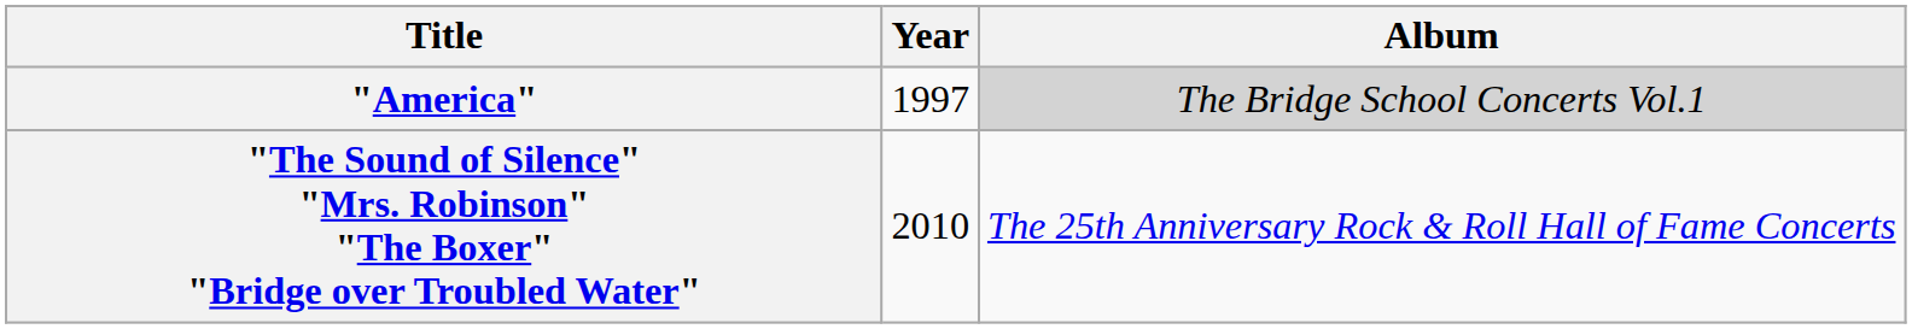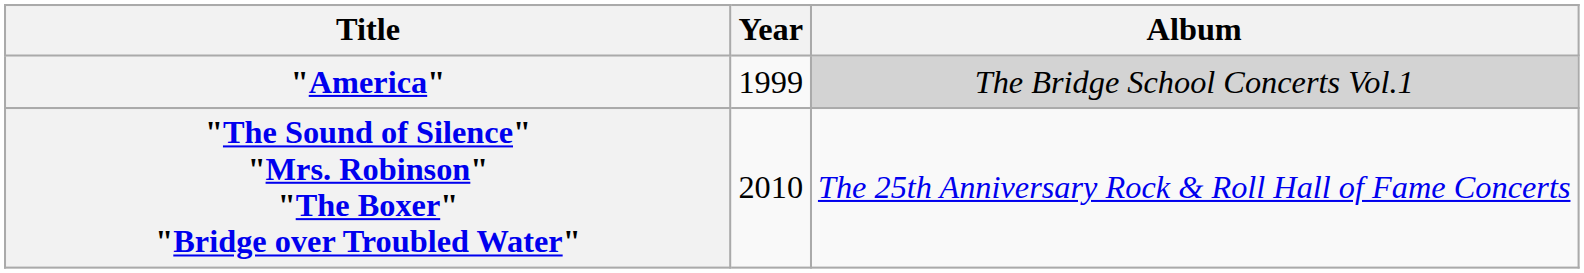 <table class="wikitable plainrowheaders" style="text-align:center;">
 <tr>
 <th scope="col" style="width:22em;">Title</th>
 <th scope="col">Year</th>
 <th scope="col">Album</th>
 </tr>
 <tr>
 <th scope="row">"<a href='#'>America</a>" </th>
-<td>1997</td>
+<td>1999</td>
 <td style="background: lightgrey;"><em>The Bridge School Concerts Vol.1</em></td>
 </tr>
 <tr>
 <th scope="row">"<a href='#'>The Sound of Silence</a>" <br>"<a href='#'>Mrs. Robinson</a>" <br>"<a href='#'>The Boxer</a>" <br>"<a href='#'>Bridge over Troubled Water</a>" </th>
 <td>2010</td>
 <td><em><a href='#'>The 25th Anniversary Rock & Roll Hall of Fame Concerts</a></em></td>
 </tr>
 </table>
